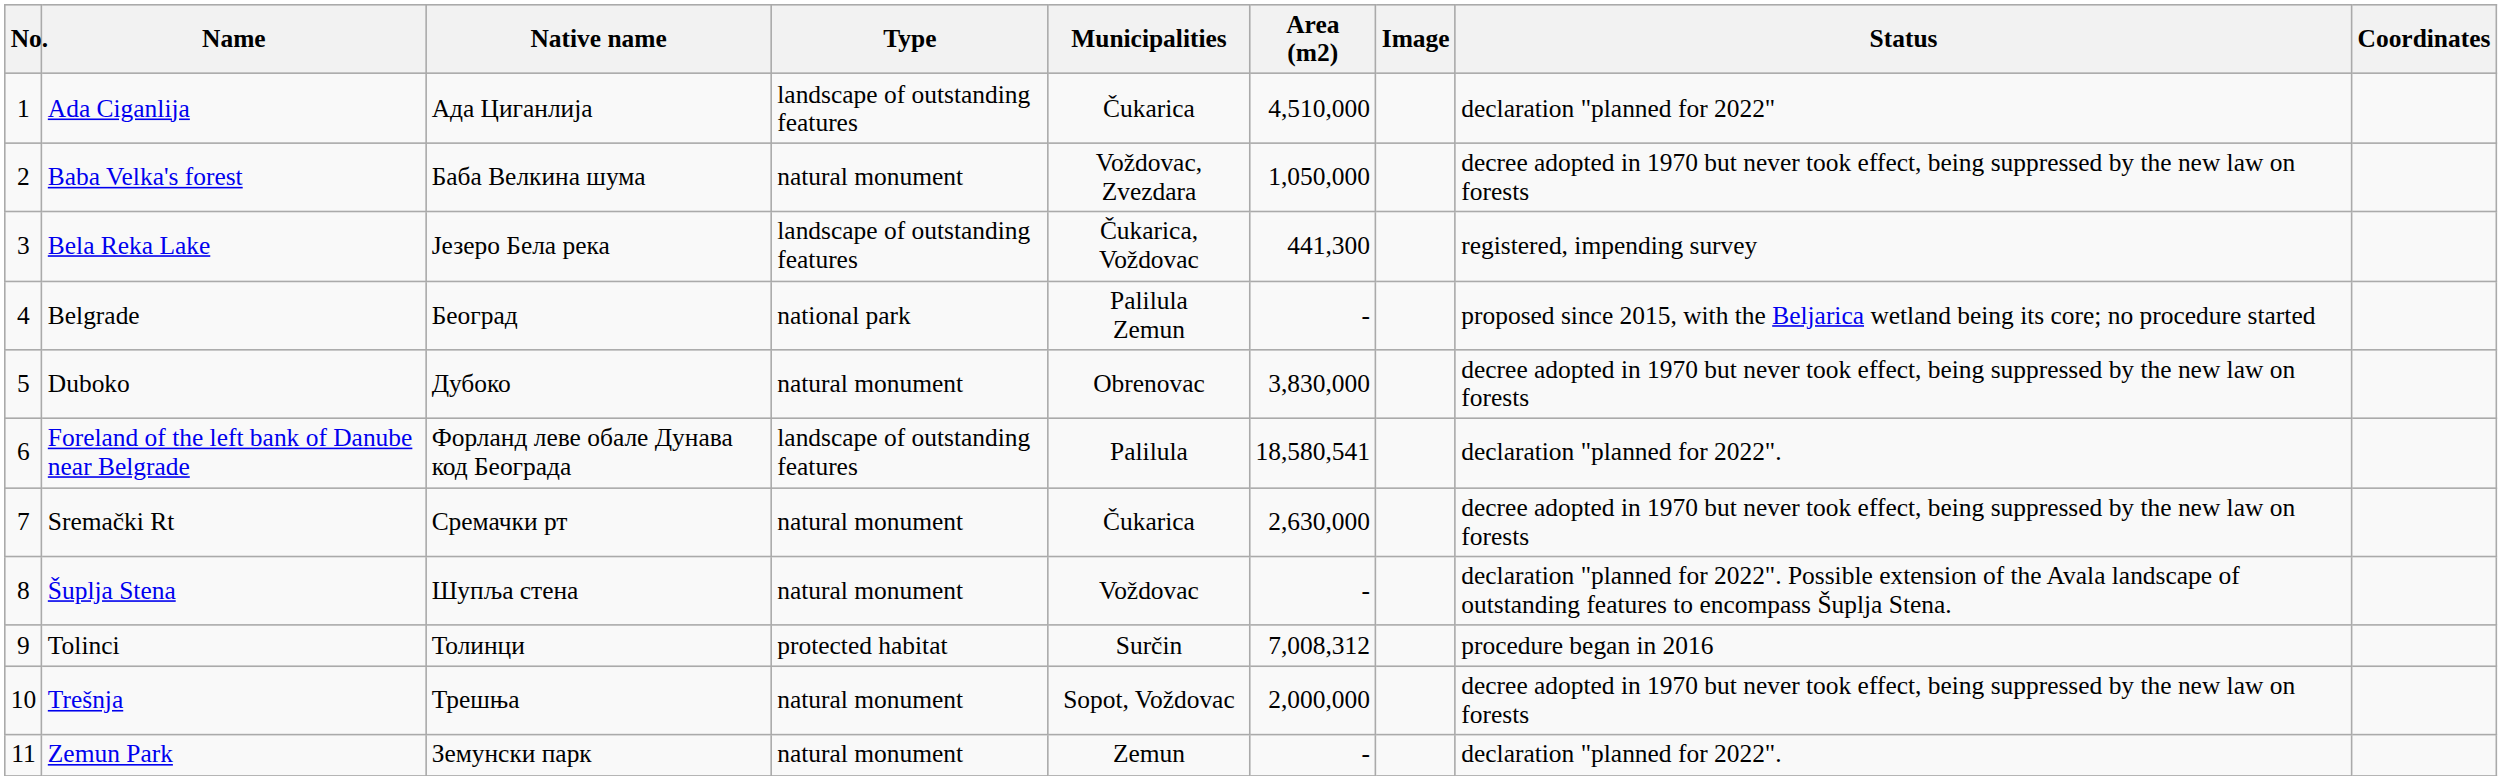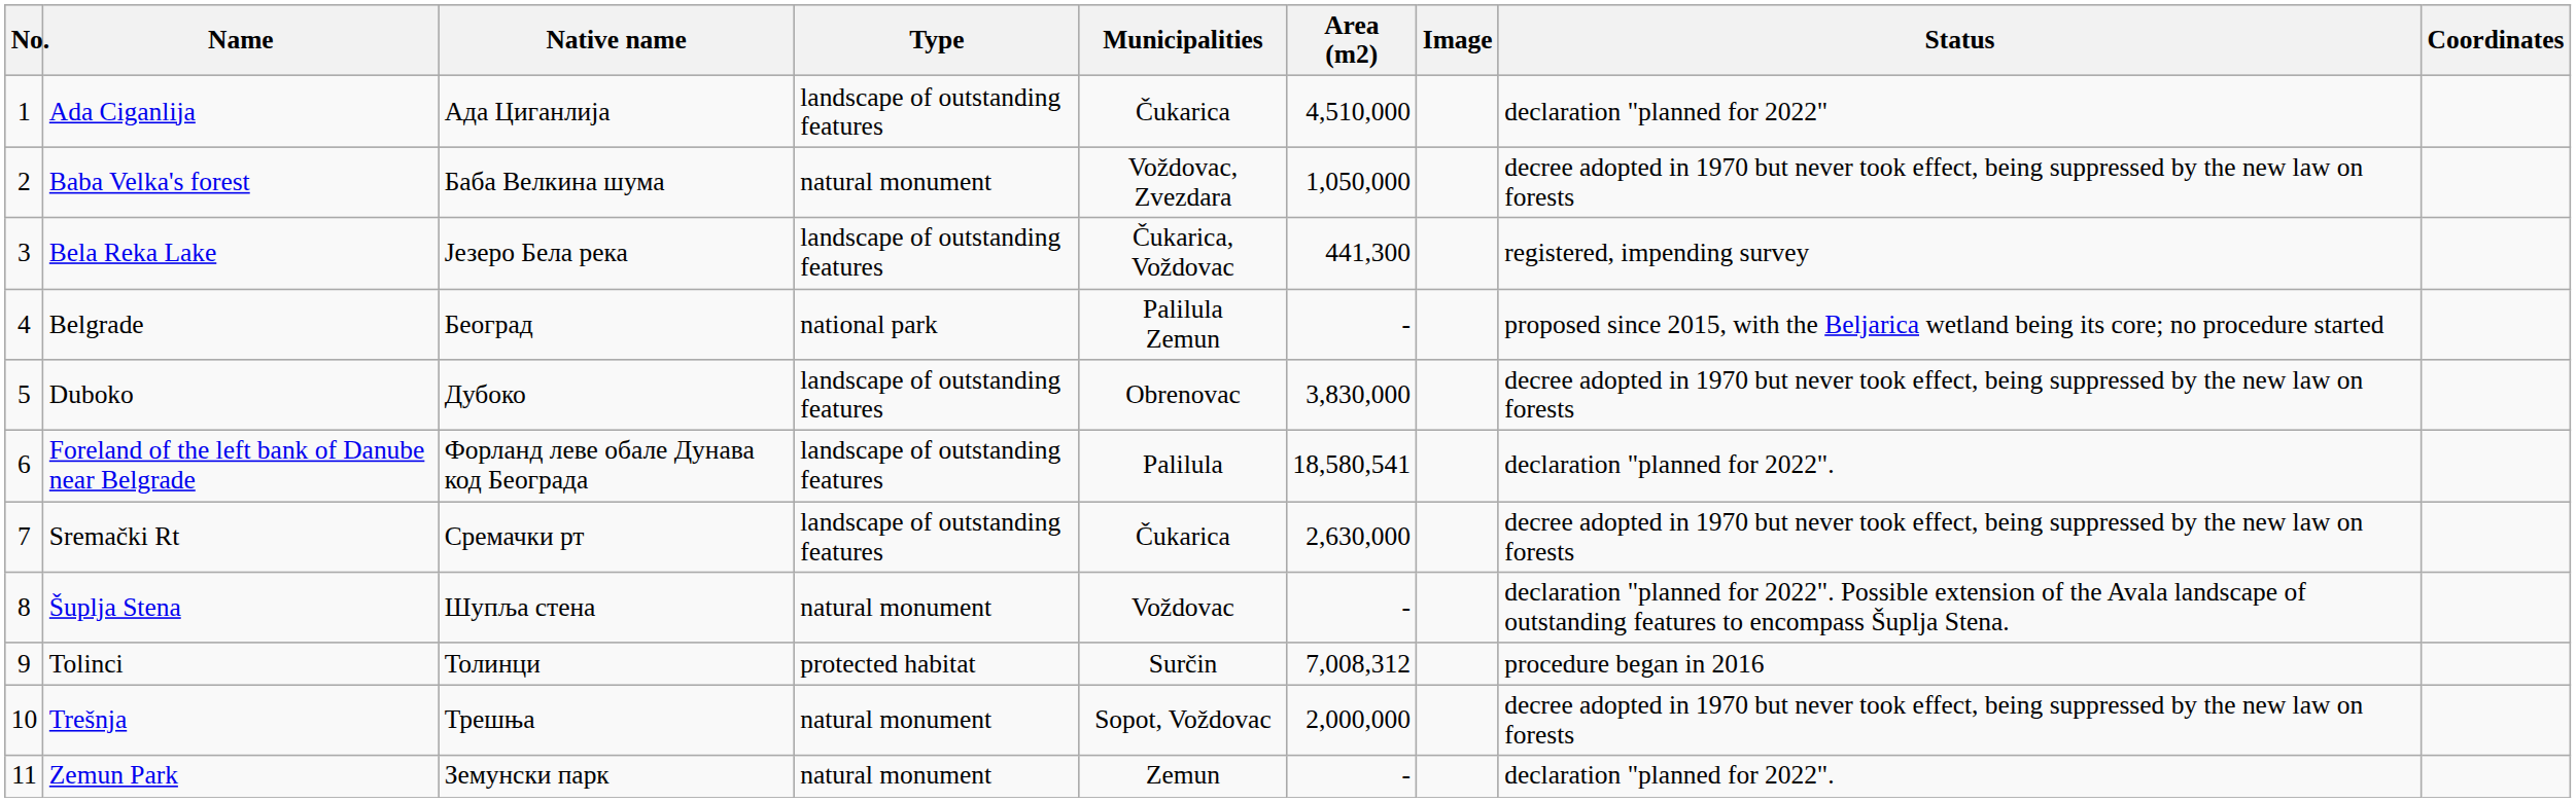 <table class="wikitable sortable">
 <tr>
 <th style=max-width:1em>No.</th>
 <th style=max-width:10em>Name</th>
 <th style=max-width:10em>Native name</th>
 <th style=max-width:6em>Type</th>
 <th style=max-width:8em>Municipalities</th>
 <th style=max-width:6em>Area<br>(m2)</th>
 <th style=max-width:6em>Image</th>
 <th style=max-width:6em>Status</th>
 <th style=max-width:6em>Coordinates</th>
 </tr>
 <tr>
 <td align=center>1</td>
 <td><a href='#'>Ada Ciganlija</a></td>
 <td>Ада Циганлија</td>
 <td>landscape of outstanding features</td>
 <td align=center>Čukarica</td>
 <td align=right>4,510,000</td>
 <td></td>
 <td>declaration "planned for 2022"</td>
 <td></td>
 </tr>
 <tr>
 <td align=center>2</td>
 <td><a href='#'>Baba Velka's forest</a></td>
 <td>Баба Велкина шума</td>
 <td>natural monument</td>
 <td align=center>Voždovac, Zvezdara</td>
 <td align=right>1,050,000</td>
 <td></td>
 <td>decree adopted in 1970 but never took effect, being suppressed by the new law on forests</td>
 <td></td>
 </tr>
 <tr>
 <td align=center>3</td>
 <td><a href='#'>Bela Reka Lake</a></td>
 <td>Језеро Бела река</td>
 <td>landscape of outstanding features</td>
 <td align=center>Čukarica, Voždovac</td>
 <td align=right>441,300</td>
 <td></td>
 <td>registered, impending survey</td>
 <td></td>
 </tr>
 <tr>
 <td align=center>4</td>
 <td>Belgrade</td>
 <td>Београд</td>
 <td>national park</td>
 <td align=center>Palilula<br>Zemun</td>
 <td align=right>-</td>
 <td></td>
 <td>proposed since 2015, with the <a href='#'>Beljarica</a> wetland being its core; no procedure started</td>
 <td></td>
 </tr>
 <tr>
 <td align=center>5</td>
 <td>Duboko</td>
 <td>Дубоко</td>
-<td>natural monument</td>
+<td>landscape of outstanding features</td>
 <td align=center>Obrenovac</td>
 <td align=right>3,830,000</td>
 <td></td>
 <td>decree adopted in 1970 but never took effect, being suppressed by the new law on forests</td>
 <td></td>
 </tr>
 <tr>
 <td align=center>6</td>
 <td><a href='#'>Foreland of the left bank of Danube near Belgrade</a></td>
 <td>Форланд леве обале Дунава код Београда</td>
 <td>landscape of outstanding features</td>
 <td align=center>Palilula</td>
 <td align=right>18,580,541</td>
 <td></td>
 <td>declaration "planned for 2022".</td>
 <td></td>
 </tr>
 <tr>
 <td align=center>7</td>
 <td>Sremački Rt</td>
 <td>Сремачки рт</td>
-<td>natural monument</td>
+<td>landscape of outstanding features</td>
 <td align=center>Čukarica</td>
 <td align=right>2,630,000</td>
 <td></td>
 <td>decree adopted in 1970 but never took effect, being suppressed by the new law on forests</td>
 <td></td>
 </tr>
 <tr>
 <td align=center>8</td>
 <td><a href='#'>Šuplja Stena</a></td>
 <td>Шупља стена</td>
 <td>natural monument</td>
 <td align=center>Voždovac</td>
 <td align=right>-</td>
 <td></td>
 <td>declaration "planned for 2022". Possible extension of the Avala landscape of outstanding features to encompass Šuplja Stena.</td>
 <td></td>
 </tr>
 <tr>
 <td align=center>9</td>
 <td>Tolinci</td>
 <td>Толинци</td>
 <td>protected habitat</td>
 <td align=center>Surčin</td>
 <td align=right>7,008,312</td>
 <td></td>
 <td>procedure began in 2016</td>
 <td></td>
 </tr>
 <tr>
 <td align=center>10</td>
 <td><a href='#'>Trešnja</a></td>
 <td>Трешња</td>
 <td>natural monument</td>
 <td align=center>Sopot, Voždovac</td>
 <td align=right>2,000,000</td>
 <td></td>
 <td>decree adopted in 1970 but never took effect, being suppressed by the new law on forests</td>
 <td></td>
 </tr>
 <tr>
 <td align=center>11</td>
 <td><a href='#'>Zemun Park</a></td>
 <td>Земунски парк</td>
 <td>natural monument</td>
 <td align=center>Zemun</td>
 <td align=right>-</td>
 <td></td>
 <td>declaration "planned for 2022".</td>
 <td></td>
 </tr>
 </table>
